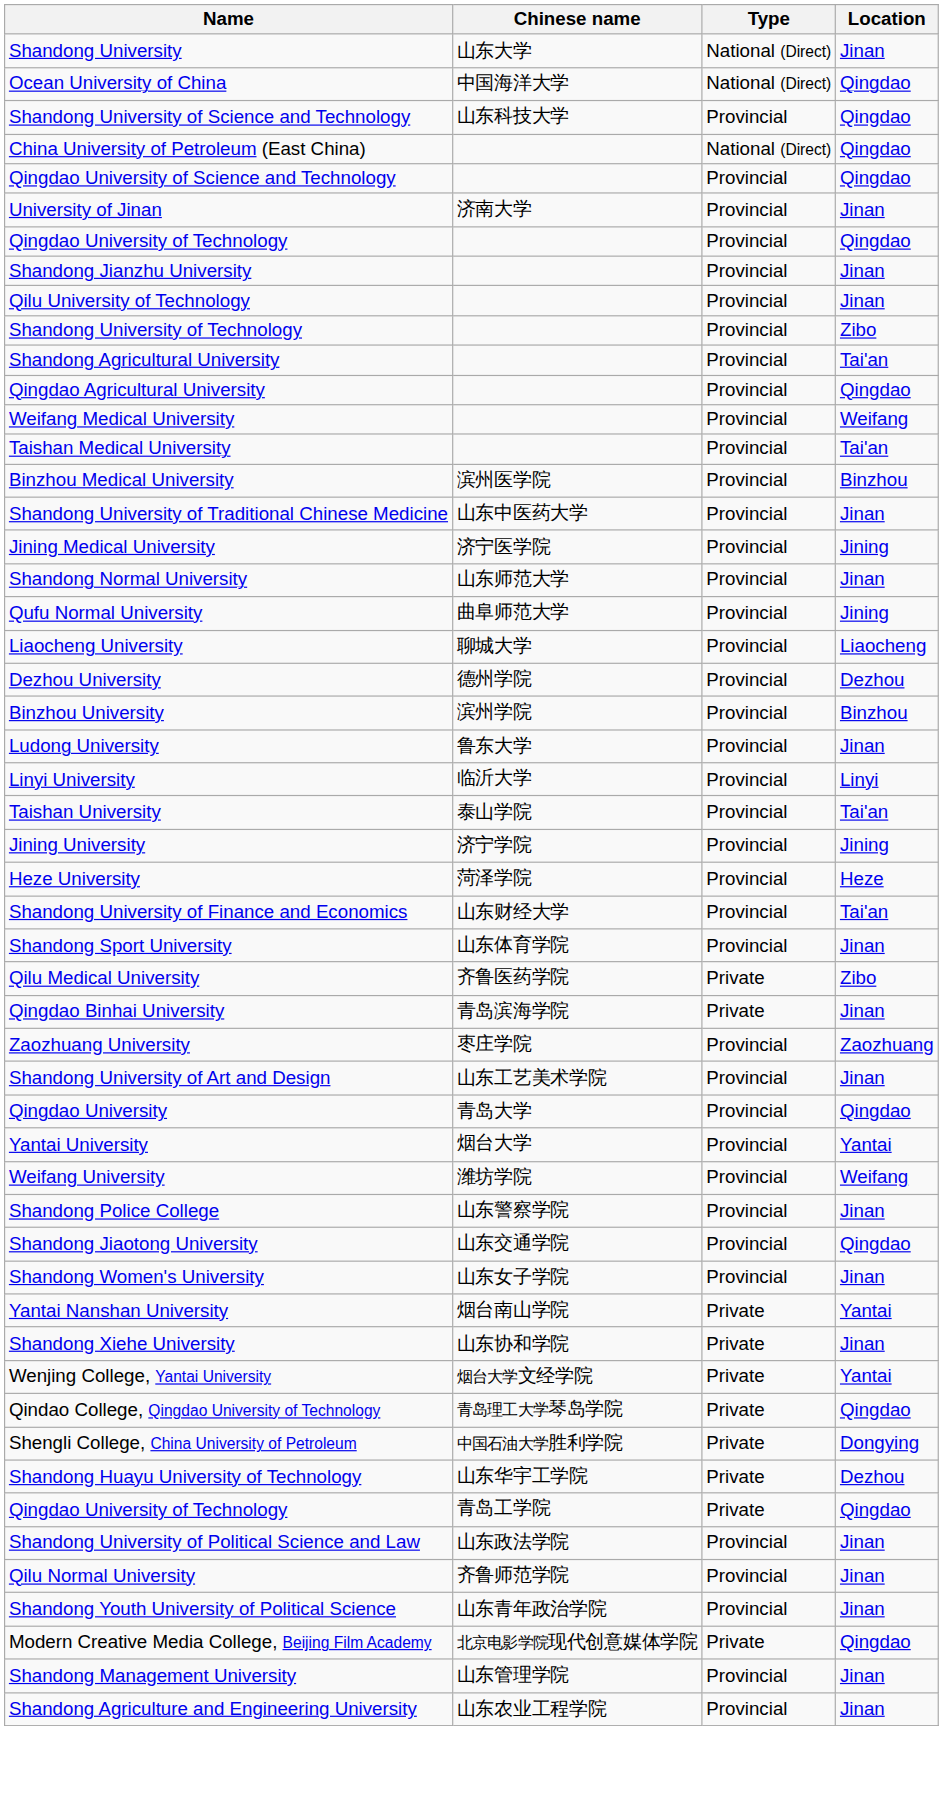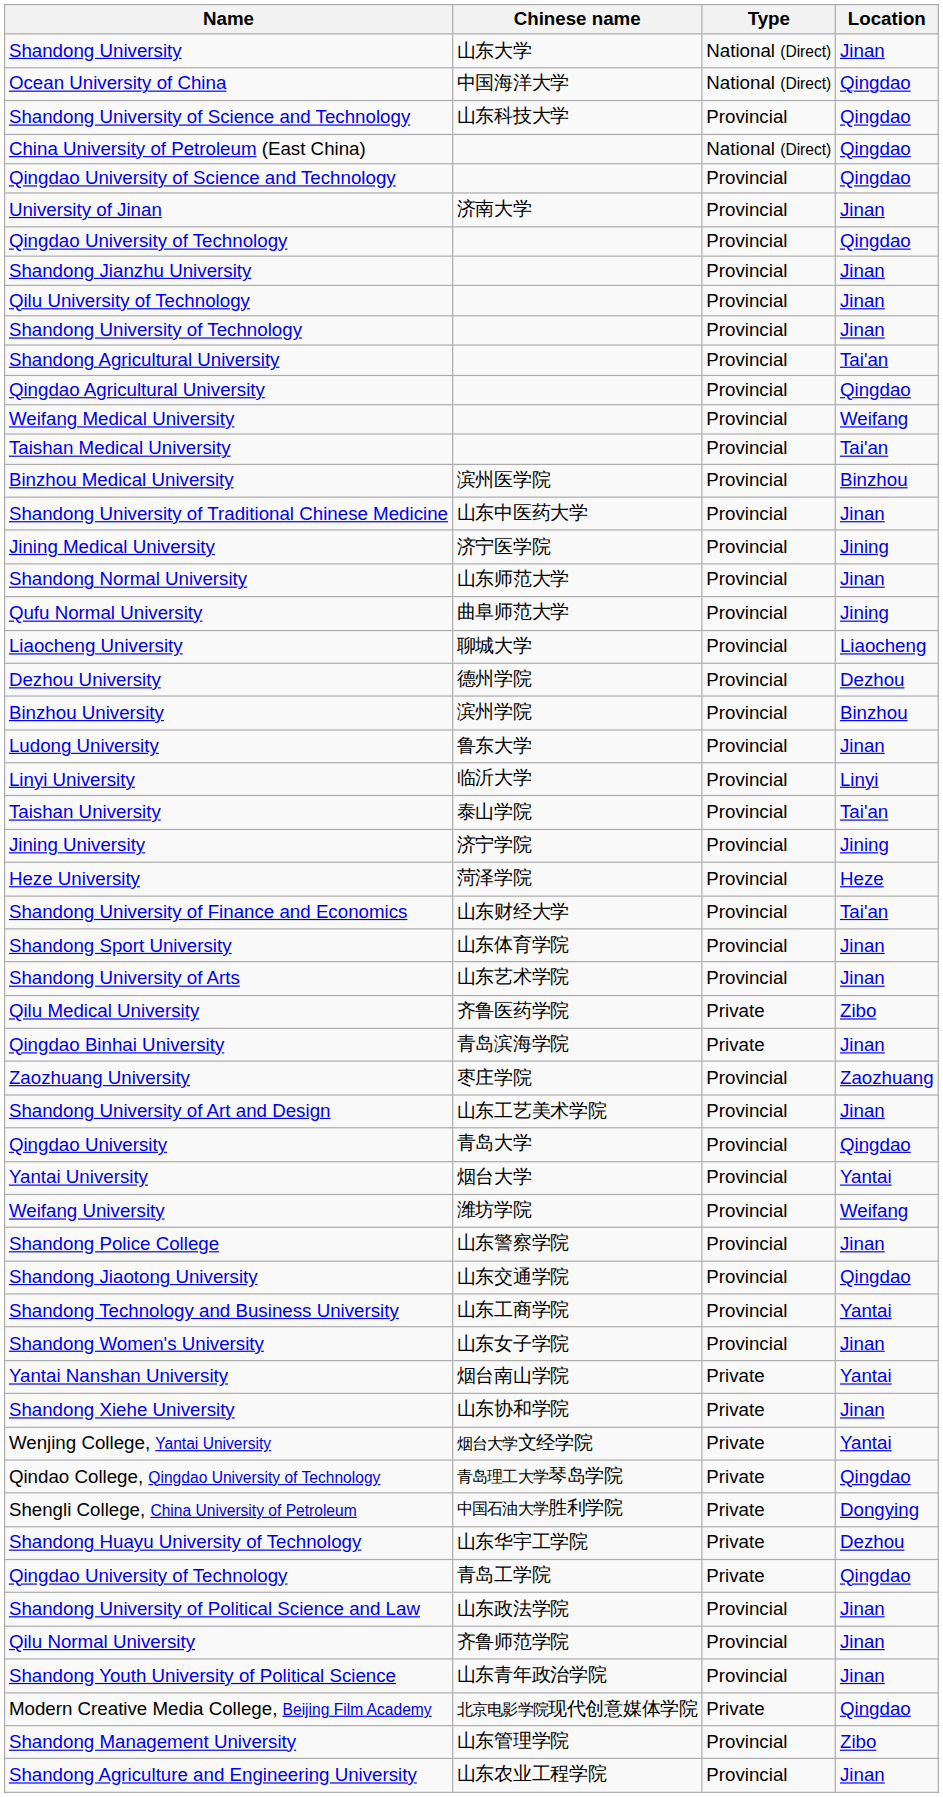 <table class="wikitable + sortable">
 <tr>
 <th>Name</th>
 <th>Chinese name</th>
 <th>Type</th>
 <th>Location</th>
 </tr>
 <tr>
 <td><a href='#'>Shandong University</a></td>
 <td>山东大学</td>
 <td>National <small>(Direct)</small></td>
 <td><a href='#'>Jinan</a></td>
 </tr>
 <tr>
 <td><a href='#'>Ocean University of China</a></td>
 <td>中国海洋大学</td>
 <td>National <small>(Direct)</small></td>
 <td><a href='#'>Qingdao</a></td>
 </tr>
 <tr>
 <td><a href='#'>Shandong University of Science and Technology</a></td>
 <td>山东科技大学</td>
 <td>Provincial</td>
 <td><a href='#'>Qingdao</a></td>
 </tr>
 <tr>
 <td><a href='#'>China University of Petroleum</a> (East China)</td>
 <td></td>
 <td>National <small>(Direct)</small></td>
 <td><a href='#'>Qingdao</a></td>
 </tr>
 <tr>
 <td><a href='#'>Qingdao University of Science and Technology</a></td>
 <td></td>
 <td>Provincial</td>
 <td><a href='#'>Qingdao</a></td>
 </tr>
 <tr>
 <td><a href='#'>University of Jinan</a></td>
 <td>济南大学</td>
 <td>Provincial</td>
 <td><a href='#'>Jinan</a></td>
 </tr>
 <tr>
 <td><a href='#'>Qingdao University of Technology</a></td>
 <td></td>
 <td>Provincial</td>
 <td><a href='#'>Qingdao</a></td>
 </tr>
 <tr>
 <td><a href='#'>Shandong Jianzhu University</a></td>
 <td></td>
 <td>Provincial</td>
 <td><a href='#'>Jinan</a></td>
 </tr>
 <tr>
 <td><a href='#'>Qilu University of Technology</a></td>
 <td></td>
 <td>Provincial</td>
 <td><a href='#'>Jinan</a></td>
 </tr>
 <tr>
 <td><a href='#'>Shandong University of Technology</a></td>
 <td></td>
 <td>Provincial</td>
-<td><a href='#'>Zibo</a></td>
+<td><a href='#'>Jinan</a></td>
 </tr>
 <tr>
 <td><a href='#'>Shandong Agricultural University</a></td>
 <td></td>
 <td>Provincial</td>
 <td><a href='#'>Tai'an</a></td>
 </tr>
 <tr>
 <td><a href='#'>Qingdao Agricultural University</a></td>
 <td></td>
 <td>Provincial</td>
 <td><a href='#'>Qingdao</a></td>
 </tr>
 <tr>
 <td><a href='#'>Weifang Medical University</a></td>
 <td></td>
 <td>Provincial</td>
 <td><a href='#'>Weifang</a></td>
 </tr>
 <tr>
 <td><a href='#'>Taishan Medical University</a></td>
 <td></td>
 <td>Provincial</td>
 <td><a href='#'>Tai'an</a></td>
 </tr>
 <tr>
 <td><a href='#'>Binzhou Medical University</a></td>
 <td>滨州医学院</td>
 <td>Provincial</td>
 <td><a href='#'>Binzhou</a></td>
 </tr>
 <tr>
 <td><a href='#'>Shandong University of Traditional Chinese Medicine</a></td>
 <td>山东中医药大学</td>
 <td>Provincial</td>
 <td><a href='#'>Jinan</a></td>
 </tr>
 <tr>
 <td><a href='#'>Jining Medical University</a></td>
 <td>济宁医学院</td>
 <td>Provincial</td>
 <td><a href='#'>Jining</a></td>
 </tr>
 <tr>
 <td><a href='#'>Shandong Normal University</a></td>
 <td>山东师范大学</td>
 <td>Provincial</td>
 <td><a href='#'>Jinan</a></td>
 </tr>
 <tr>
 <td><a href='#'>Qufu Normal University</a></td>
 <td>曲阜师范大学</td>
 <td>Provincial</td>
 <td><a href='#'>Jining</a></td>
 </tr>
 <tr>
 <td><a href='#'>Liaocheng University</a></td>
 <td>聊城大学</td>
 <td>Provincial</td>
 <td><a href='#'>Liaocheng</a></td>
 </tr>
 <tr>
 <td><a href='#'>Dezhou University</a></td>
 <td>德州学院</td>
 <td>Provincial</td>
 <td><a href='#'>Dezhou</a></td>
 </tr>
 <tr>
 <td><a href='#'>Binzhou University</a></td>
 <td>滨州学院</td>
 <td>Provincial</td>
 <td><a href='#'>Binzhou</a></td>
 </tr>
 <tr>
 <td><a href='#'>Ludong University</a></td>
 <td>鲁东大学</td>
 <td>Provincial</td>
 <td><a href='#'>Jinan</a></td>
 </tr>
 <tr>
 <td><a href='#'>Linyi University</a></td>
 <td>临沂大学</td>
 <td>Provincial</td>
 <td><a href='#'>Linyi</a></td>
 </tr>
 <tr>
 <td><a href='#'>Taishan University</a></td>
 <td>泰山学院</td>
 <td>Provincial</td>
 <td><a href='#'>Tai'an</a></td>
 </tr>
 <tr>
 <td><a href='#'>Jining University</a></td>
 <td>济宁学院</td>
 <td>Provincial</td>
 <td><a href='#'>Jining</a></td>
 </tr>
 <tr>
 <td><a href='#'>Heze University</a></td>
 <td>菏泽学院</td>
 <td>Provincial</td>
 <td><a href='#'>Heze</a></td>
 </tr>
 <tr>
 <td><a href='#'>Shandong University of Finance and Economics</a></td>
 <td>山东财经大学</td>
 <td>Provincial</td>
 <td><a href='#'>Tai'an</a></td>
 </tr>
 <tr>
 <td><a href='#'>Shandong Sport University</a></td>
 <td>山东体育学院</td>
 <td>Provincial</td>
 <td><a href='#'>Jinan</a></td>
 </tr>
 <tr>
+<td><a href='#'>Shandong University of Arts</a></td>
+<td>山东艺术学院</td>
+<td>Provincial</td>
+<td><a href='#'>Jinan</a></td>
+</tr>
+<tr>
 <td><a href='#'>Qilu Medical University</a></td>
 <td>齐鲁医药学院</td>
 <td>Private</td>
 <td><a href='#'>Zibo</a></td>
 </tr>
 <tr>
 <td><a href='#'>Qingdao Binhai University</a></td>
 <td>青岛滨海学院</td>
 <td>Private</td>
 <td><a href='#'>Jinan</a></td>
 </tr>
 <tr>
 <td><a href='#'>Zaozhuang University</a></td>
 <td>枣庄学院</td>
 <td>Provincial</td>
 <td><a href='#'>Zaozhuang</a></td>
 </tr>
 <tr>
 <td><a href='#'>Shandong University of Art and Design</a></td>
 <td>山东工艺美术学院</td>
 <td>Provincial</td>
 <td><a href='#'>Jinan</a></td>
 </tr>
 <tr>
 <td><a href='#'>Qingdao University</a></td>
 <td>青岛大学</td>
 <td>Provincial</td>
 <td><a href='#'>Qingdao</a></td>
 </tr>
 <tr>
 <td><a href='#'>Yantai University</a></td>
 <td>烟台大学</td>
 <td>Provincial</td>
 <td><a href='#'>Yantai</a></td>
 </tr>
 <tr>
 <td><a href='#'>Weifang University</a></td>
 <td>潍坊学院</td>
 <td>Provincial</td>
 <td><a href='#'>Weifang</a></td>
 </tr>
 <tr>
 <td><a href='#'>Shandong Police College</a></td>
 <td>山东警察学院</td>
 <td>Provincial</td>
 <td><a href='#'>Jinan</a></td>
 </tr>
 <tr>
 <td><a href='#'>Shandong Jiaotong University</a></td>
 <td>山东交通学院</td>
 <td>Provincial</td>
 <td><a href='#'>Qingdao</a></td>
+</tr>
+<tr>
+<td><a href='#'>Shandong Technology and Business University</a></td>
+<td>山东工商学院</td>
+<td>Provincial</td>
+<td><a href='#'>Yantai</a></td>
 </tr>
 <tr>
 <td><a href='#'>Shandong Women's University</a></td>
 <td>山东女子学院</td>
 <td>Provincial</td>
 <td><a href='#'>Jinan</a></td>
 </tr>
 <tr>
 <td><a href='#'>Yantai Nanshan University</a></td>
 <td>烟台南山学院</td>
 <td>Private</td>
 <td><a href='#'>Yantai</a></td>
 </tr>
 <tr>
 <td><a href='#'>Shandong Xiehe University</a></td>
 <td>山东协和学院</td>
 <td>Private</td>
 <td><a href='#'>Jinan</a></td>
 </tr>
 <tr>
 <td>Wenjing College, <small><a href='#'>Yantai University</a></small></td>
 <td><small>烟台大学</small>文经学院</td>
 <td>Private</td>
 <td><a href='#'>Yantai</a></td>
 </tr>
 <tr>
 <td>Qindao College, <small><a href='#'>Qingdao University of Technology</a></small></td>
 <td><small>青岛理工大学</small>琴岛学院</td>
 <td>Private</td>
 <td><a href='#'>Qingdao</a></td>
 </tr>
 <tr>
 <td>Shengli College, <small><a href='#'>China University of Petroleum</a></small></td>
 <td><small>中国石油大学</small>胜利学院</td>
 <td>Private</td>
 <td><a href='#'>Dongying</a></td>
 </tr>
 <tr>
 <td><a href='#'>Shandong Huayu University of Technology</a></td>
 <td>山东华宇工学院</td>
 <td>Private</td>
 <td><a href='#'>Dezhou</a></td>
 </tr>
 <tr>
 <td><a href='#'>Qingdao University of Technology</a></td>
 <td>青岛工学院</td>
 <td>Private</td>
 <td><a href='#'>Qingdao</a></td>
 </tr>
 <tr>
 <td><a href='#'>Shandong University of Political Science and Law</a></td>
 <td>山东政法学院</td>
 <td>Provincial</td>
 <td><a href='#'>Jinan</a></td>
 </tr>
 <tr>
 <td><a href='#'>Qilu Normal University</a></td>
 <td>齐鲁师范学院</td>
 <td>Provincial</td>
 <td><a href='#'>Jinan</a></td>
 </tr>
 <tr>
 <td><a href='#'>Shandong Youth University of Political Science</a></td>
 <td>山东青年政治学院</td>
 <td>Provincial</td>
 <td><a href='#'>Jinan</a></td>
 </tr>
 <tr>
 <td>Modern Creative Media College, <small><a href='#'>Beijing Film Academy</a></small></td>
 <td><small>北京电影学院</small>现代创意媒体学院</td>
 <td>Private</td>
 <td><a href='#'>Qingdao</a></td>
 </tr>
 <tr>
 <td><a href='#'>Shandong Management University</a></td>
 <td>山东管理学院</td>
 <td>Provincial</td>
-<td><a href='#'>Jinan</a></td>
+<td><a href='#'>Zibo</a></td>
 </tr>
 <tr>
 <td><a href='#'>Shandong Agriculture and Engineering University</a></td>
 <td>山东农业工程学院</td>
 <td>Provincial</td>
 <td><a href='#'>Jinan</a></td>
 </tr>
 </table>
